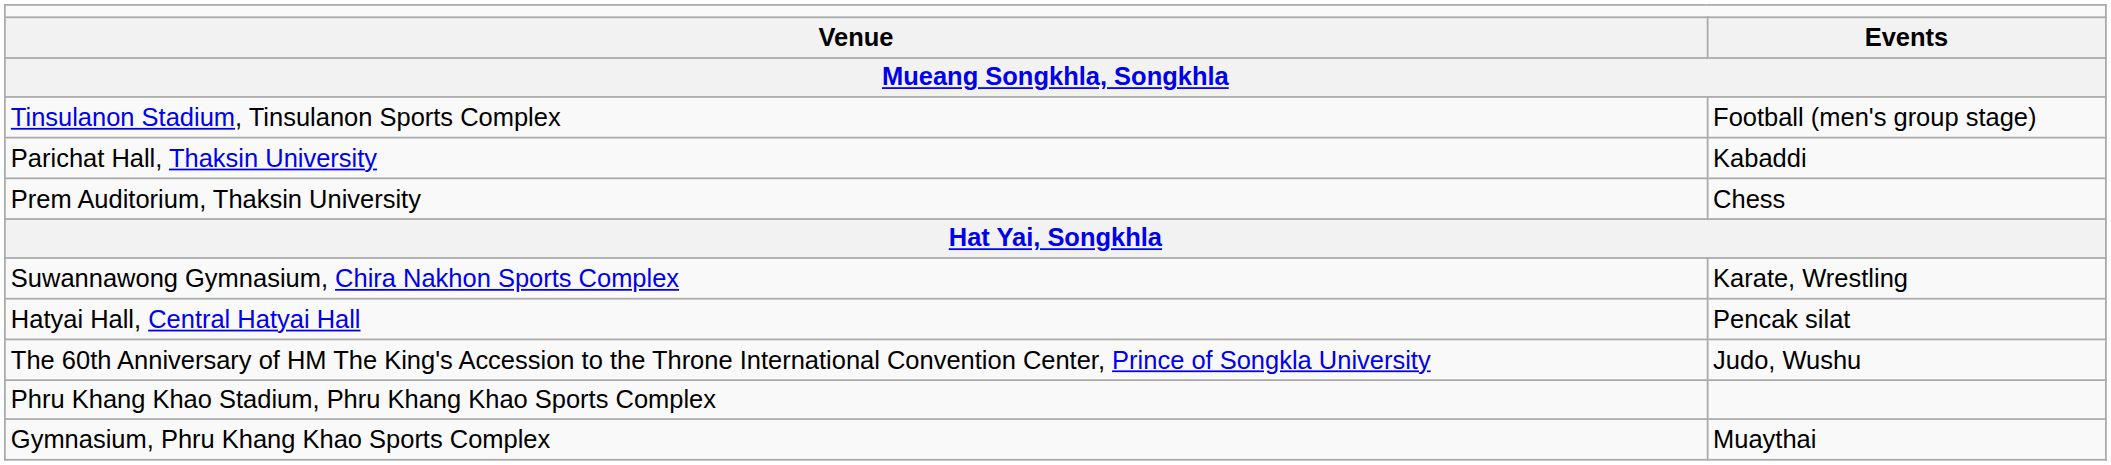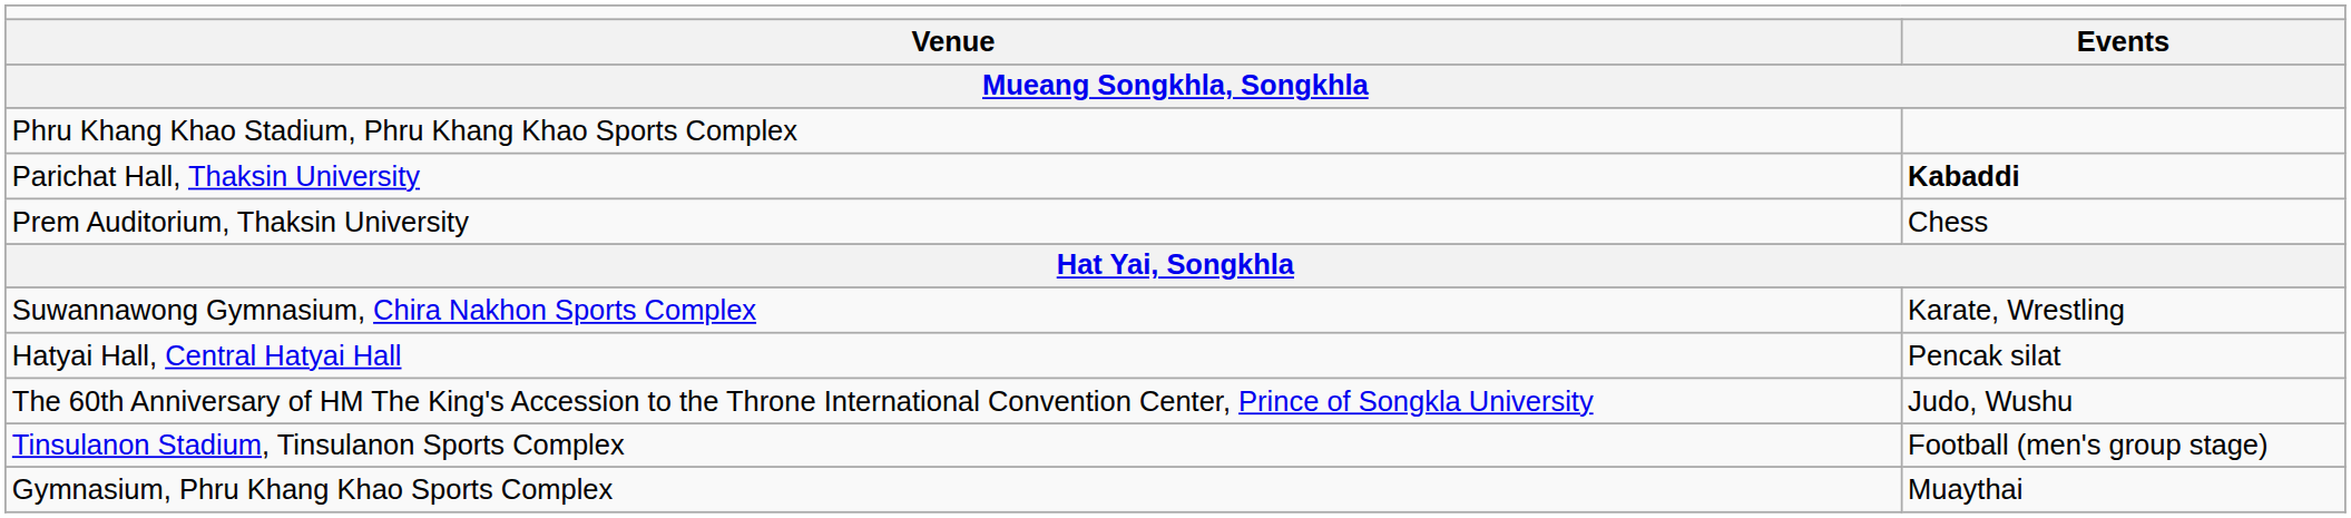 <table class="wikitable" style="width:75%; font-size:90%;">
 <tr>
 <td colspan="2" style="text-align:center;"></td>
 </tr>
 <tr>
 <th>Venue</th>
 <th>Events</th>
 </tr>
 <tr>
 <th colspan="2"><a href='#'>Mueang Songkhla, Songkhla</a></th>
 </tr>
 <tr>
-<td><a href='#'>Tinsulanon Stadium</a>, Tinsulanon Sports Complex</td>
-<td>Football (men's group stage)</td>
+<td>Phru Khang Khao Stadium, Phru Khang Khao Sports Complex</td>
+<td></td>
 </tr>
 <tr>
 <td>Parichat Hall, <a href='#'>Thaksin University</a></td>
-<td>Kabaddi</td>
+<td><strong>Kabaddi</strong></td>
 </tr>
 <tr>
 <td>Prem Auditorium, Thaksin University</td>
 <td>Chess</td>
 </tr>
 <tr>
 <th colspan="2"><a href='#'>Hat Yai, Songkhla</a></th>
 </tr>
 <tr>
 <td>Suwannawong Gymnasium, <a href='#'>Chira Nakhon Sports Complex</a></td>
 <td>Karate, Wrestling</td>
 </tr>
 <tr>
 <td>Hatyai Hall, <a href='#'>Central Hatyai Hall</a></td>
 <td>Pencak silat</td>
 </tr>
 <tr>
 <td>The 60th Anniversary of HM The King's Accession to the Throne International Convention Center, <a href='#'>Prince of Songkla University</a></td>
 <td>Judo, Wushu</td>
 </tr>
 <tr>
-<td>Phru Khang Khao Stadium, Phru Khang Khao Sports Complex</td>
-<td></td>
+<td><a href='#'>Tinsulanon Stadium</a>, Tinsulanon Sports Complex</td>
+<td>Football (men's group stage)</td>
 </tr>
 <tr>
 <td>Gymnasium, Phru Khang Khao Sports Complex</td>
 <td>Muaythai</td>
 </tr>
 </table>
